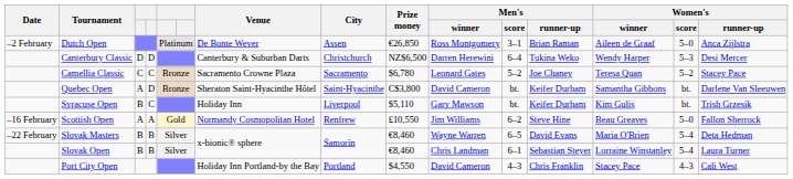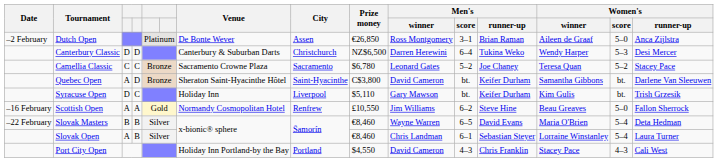 <table class="wikitable sortable" style="font-size: 85%">
 <tr>
 <th rowspan="2">Date</th>
 <th rowspan="2">Tournament</th>
 <th colspan="2"></th>
 <th colspan="2"></th>
 <th rowspan="2">Venue</th>
 <th rowspan="2">City</th>
 <th rowspan="2" class=unsortable>Prize<br>money</th>
 <th colspan="3">Men's</th>
 <th colspan="3">Women's</th>
 </tr>
 <tr>
 <th></th>
 <th></th>
 <th></th>
 <th></th>
 <th>winner</th>
 <th class=unsortable>score</th>
 <th>runner-up</th>
 <th>winner</th>
 <th class=unsortable>score</th>
 <th>runner-up</th>
 </tr>
 <tr>
 <td>–2 February</td>
 <td><a href='#'>Dutch Open</a></td>
 <td colspan=2 style="background:#8080ff"></td>
 <td colspan=2 bgcolor="E5E4E2" align="center">Platinum</td>
 <td><a href='#'>De Bonte Wever</a></td>
 <td> <a href='#'>Assen</a></td>
 <td>€26,850</td>
 <td> <a href='#'>Ross Montgomery</a></td>
 <td align="center">3–1</td>
 <td> <a href='#'>Brian Raman</a></td>
 <td> <a href='#'>Aileen de Graaf</a></td>
 <td align="center">5–0</td>
 <td> <a href='#'>Anca Zijlstra</a></td>
 </tr>
 <tr>
 <td></td>
 <td><a href='#'>Canterbury Classic</a></td>
 <td align="center">D</td>
 <td align="center">D</td>
 <td colspan=2 style="background:#8080ff"></td>
 <td>Canterbury & Suburban Darts </td>
 <td> <a href='#'>Christchurch</a></td>
 <td>NZ$6,500</td>
 <td> <a href='#'>Darren Herewini</a></td>
 <td align="center">6–4</td>
 <td> <a href='#'>Tukina Weko</a></td>
 <td> <a href='#'>Wendy Harper</a></td>
 <td align="center">5–3</td>
 <td> <a href='#'>Desi Mercer</a></td>
 </tr>
 <tr>
 <td></td>
 <td><a href='#'>Camellia Classic</a></td>
 <td align="center">C</td>
 <td align="center">C</td>
 <td colspan=2 bgcolor="ecd9c6" align="center">Bronze</td>
 <td>Sacramento Crowne Plaza</td>
 <td> <a href='#'>Sacramento</a></td>
 <td>$6,780</td>
 <td> <a href='#'>Leonard Gates</a></td>
 <td align="center">5–2</td>
 <td> <a href='#'>Joe Chaney</a></td>
 <td> <a href='#'>Teresa Quan</a></td>
 <td align="center">5–2</td>
 <td> <a href='#'>Stacey Pace</a></td>
 </tr>
 <tr>
 <td></td>
 <td><a href='#'>Quebec Open</a></td>
 <td align="center">A</td>
 <td align="center">D</td>
 <td colspan=2 bgcolor="ecd9c6" align="center">Bronze</td>
 <td>Sheraton Saint-Hyacinthe Hôtel</td>
 <td> <a href='#'>Saint-Hyacinthe</a></td>
 <td>C$3,800</td>
 <td> <a href='#'>David Cameron</a></td>
 <td align="center">bt.</td>
 <td> <a href='#'>Keifer Durham</a></td>
 <td> <a href='#'>Samantha Gibbons</a></td>
 <td align="center">bt.</td>
 <td> <a href='#'>Darlene Van Sleeuwen</a></td>
 </tr>
 <tr>
 <td></td>
 <td><a href='#'>Syracuse Open</a></td>
-<td align="center">B</td>
+<td align="center">D</td>
 <td align="center">C</td>
 <td colspan=2 style="background:#8080ff"></td>
 <td>Holiday Inn</td>
 <td> <a href='#'>Liverpool</a></td>
 <td>$5,110</td>
 <td> <a href='#'>Gary Mawson</a></td>
 <td align="center">bt.</td>
 <td> <a href='#'>Keifer Durham</a></td>
 <td> <a href='#'>Kim Gulis</a></td>
 <td align="center">bt.</td>
 <td> <a href='#'>Trish Grzesik</a></td>
 </tr>
 <tr>
 <td>–16 February</td>
 <td><a href='#'>Scottish Open</a></td>
 <td align="center">A</td>
 <td align="center">A</td>
 <td colspan=2 bgcolor="fff7cc" align="center">Gold</td>
 <td><a href='#'>Normandy Cosmopolitan Hotel</a></td>
 <td> <a href='#'>Renfrew</a></td>
 <td>£10,550</td>
 <td> <a href='#'>Jim Williams</a></td>
 <td align="center">6–2</td>
 <td> <a href='#'>Steve Hine</a></td>
 <td> <a href='#'>Beau Greaves</a></td>
 <td align="center">5–0</td>
 <td> <a href='#'>Fallon Sherrock</a></td>
 </tr>
 <tr>
 <td>–22 February</td>
 <td><a href='#'>Slovak Masters</a></td>
 <td align="center">B</td>
 <td align="center">B</td>
 <td colspan=2 bgcolor="f2f2f2" align="center">Silver</td>
 <td rowspan=2>x-bionic® sphere</td>
 <td rowspan=2> <a href='#'>Šamorín</a></td>
 <td>€8,460</td>
 <td> <a href='#'>Wayne Warren</a></td>
 <td align="center">6–5</td>
 <td> <a href='#'>David Evans</a></td>
 <td> <a href='#'>Maria O'Brien</a></td>
 <td align="center">5–4</td>
 <td> <a href='#'>Deta Hedman</a></td>
 </tr>
 <tr>
 <td></td>
 <td><a href='#'>Slovak Open</a></td>
-<td align="center">B</td>
+<td align="center">A</td>
 <td align="center">B</td>
 <td colspan=2 bgcolor="f2f2f2" align="center">Silver</td>
 <td>€8,460</td>
 <td> <a href='#'>Chris Landman</a></td>
 <td align="center">6–1</td>
 <td> <a href='#'>Sebastian Steyer</a></td>
 <td> <a href='#'>Lorraine Winstanley</a></td>
 <td align="center">5–4</td>
 <td> <a href='#'>Laura Turner</a></td>
 </tr>
 <tr>
 <td></td>
 <td><a href='#'>Port City Open</a></td>
 <td colspan=2 align="center"></td>
 <td colspan=2 style="background:#8080ff"></td>
 <td>Holiday Inn Portland-by the Bay</td>
 <td> <a href='#'>Portland</a></td>
 <td>$4,550</td>
 <td> <a href='#'>David Cameron</a></td>
 <td align="center">4–3</td>
 <td> <a href='#'>Chris Franklin</a></td>
 <td> <a href='#'>Stacey Pace</a></td>
 <td align="center">4–3</td>
 <td> <a href='#'>Cali West</a></td>
 </tr>
 </table>
